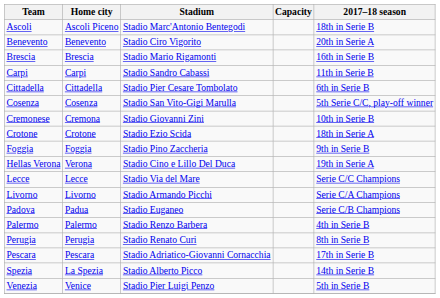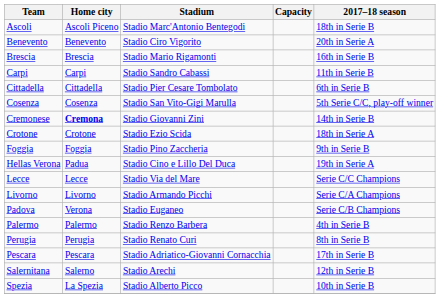 <table class="wikitable sortable">
 <tr>
 <th>Team</th>
 <th>Home city</th>
 <th>Stadium</th>
 <th>Capacity</th>
 <th>2017–18 season</th>
 </tr>
 <tr>
 <td><a href='#'>Ascoli</a></td>
 <td><a href='#'>Ascoli Piceno</a></td>
 <td><a href='#'>Stadio Marc'Antonio Bentegodi</a></td>
 <td style="text-align:center;"></td>
 <td data-sort-value="15"><a href='#'>18th in Serie B</a></td>
 </tr>
 <tr>
 <td><a href='#'>Benevento</a></td>
 <td><a href='#'>Benevento</a></td>
 <td><a href='#'>Stadio Ciro Vigorito</a></td>
 <td style="text-align:center;"></td>
 <td data-sort-value="3"><a href='#'>20th in Serie A</a></td>
 </tr>
 <tr>
 <td><a href='#'>Brescia</a></td>
 <td><a href='#'>Brescia</a></td>
 <td><a href='#'>Stadio Mario Rigamonti</a></td>
 <td style="text-align:center;"></td>
 <td data-sort-value="13"><a href='#'>16th in Serie B</a></td>
 </tr>
 <tr>
 <td><a href='#'>Carpi</a></td>
 <td><a href='#'>Carpi</a></td>
 <td><a href='#'>Stadio Sandro Cabassi</a></td>
 <td style="text-align:center;"></td>
 <td data-sort-value="10"><a href='#'>11th in Serie B</a></td>
 </tr>
 <tr>
 <td><a href='#'>Cittadella</a></td>
 <td><a href='#'>Cittadella</a></td>
 <td><a href='#'>Stadio Pier Cesare Tombolato</a></td>
 <td style="text-align:center;"></td>
 <td data-sort-value="6"><a href='#'>6th in Serie B</a></td>
 </tr>
 <tr>
 <td><a href='#'>Cosenza</a></td>
 <td><a href='#'>Cosenza</a></td>
 <td><a href='#'>Stadio San Vito-Gigi Marulla</a></td>
 <td style="text-align:center;"></td>
 <td data-sort-value="19"><a href='#'>5th Serie C/C, play-off winner</a></td>
 </tr>
 <tr>
 <td><a href='#'>Cremonese</a></td>
-<td><a href='#'>Cremona</a></td>
+<td><strong><a href='#'>Cremona</a></strong></td>
 <td><a href='#'>Stadio Giovanni Zini</a></td>
 <td style="text-align:center;"></td>
-<td data-sort-value="9"><a href='#'>10th in Serie B</a></td>
+<td data-sort-value="12"><a href='#'>14th in Serie B</a></td>
 </tr>
 <tr>
 <td><a href='#'>Crotone</a></td>
 <td><a href='#'>Crotone</a></td>
 <td><a href='#'>Stadio Ezio Scida</a></td>
 <td style="text-align:center;"></td>
 <td data-sort-value="1"><a href='#'>18th in Serie A</a></td>
 </tr>
 <tr>
 <td><a href='#'>Foggia</a></td>
 <td><a href='#'>Foggia</a></td>
 <td><a href='#'>Stadio Pino Zaccheria</a></td>
 <td style="text-align:center;"></td>
 <td data-sort-value="8"><a href='#'>9th in Serie B</a></td>
 </tr>
 <tr>
 <td><a href='#'>Hellas Verona</a></td>
-<td><a href='#'>Verona</a></td>
+<td><a href='#'>Padua</a></td>
 <td><a href='#'>Stadio Cino e Lillo Del Duca</a></td>
 <td style="text-align:center;"></td>
 <td data-sort-value="2"><a href='#'>19th in Serie A</a></td>
 </tr>
 <tr>
 <td><a href='#'>Lecce</a></td>
 <td><a href='#'>Lecce</a></td>
 <td><a href='#'>Stadio Via del Mare</a></td>
 <td style="text-align:center;"></td>
 <td data-sort-value="18"><a href='#'>Serie C/C Champions</a></td>
 </tr>
 <tr>
 <td><a href='#'>Livorno</a></td>
 <td><a href='#'>Livorno</a></td>
 <td><a href='#'>Stadio Armando Picchi</a></td>
 <td style="text-align:center;"></td>
 <td data-sort-value="16"><a href='#'>Serie C/A Champions</a></td>
 </tr>
 <tr>
 <td><a href='#'>Padova</a></td>
-<td><a href='#'>Padua</a></td>
+<td><a href='#'>Verona</a></td>
 <td><a href='#'>Stadio Euganeo</a></td>
 <td style="text-align:center;"></td>
 <td data-sort-value="17"><a href='#'>Serie C/B Champions</a></td>
 </tr>
 <tr>
 <td><a href='#'>Palermo</a></td>
 <td><a href='#'>Palermo</a></td>
 <td><a href='#'>Stadio Renzo Barbera</a></td>
 <td style="text-align:center;"></td>
 <td data-sort-value="4"><a href='#'>4th in Serie B</a></td>
 </tr>
 <tr>
 <td><a href='#'>Perugia</a></td>
 <td><a href='#'>Perugia</a></td>
 <td><a href='#'>Stadio Renato Curi</a></td>
 <td style="text-align:center;"></td>
 <td data-sort-value="7"><a href='#'>8th in Serie B</a></td>
 </tr>
 <tr>
 <td><a href='#'>Pescara</a></td>
 <td><a href='#'>Pescara</a></td>
 <td><a href='#'>Stadio Adriatico-Giovanni Cornacchia</a></td>
 <td style="text-align:center;"></td>
 <td data-sort-value="14"><a href='#'>17th in Serie B</a></td>
 </tr>
 <tr>
+<td><a href='#'>Salernitana</a></td>
+<td><a href='#'>Salerno</a></td>
+<td><a href='#'>Stadio Arechi</a></td>
+<td style="text-align:center;"></td>
+<td data-sort-value="11"><a href='#'>12th in Serie B</a></td>
+</tr>
+<tr>
 <td><a href='#'>Spezia</a></td>
 <td><a href='#'>La Spezia</a></td>
 <td><a href='#'>Stadio Alberto Picco</a></td>
 <td style="text-align:center;"></td>
-<td data-sort-value="12"><a href='#'>14th in Serie B</a></td>
-</tr>
-<tr>
-<td><a href='#'>Venezia</a></td>
-<td><a href='#'>Venice</a></td>
-<td><a href='#'>Stadio Pier Luigi Penzo</a></td>
-<td style="text-align:center;"></td>
-<td data-sort-value="5"><a href='#'>5th in Serie B</a></td>
+<td data-sort-value="9"><a href='#'>10th in Serie B</a></td>
 </tr>
 <tr>
 </tr>
 </table>
